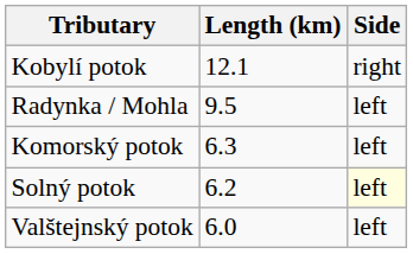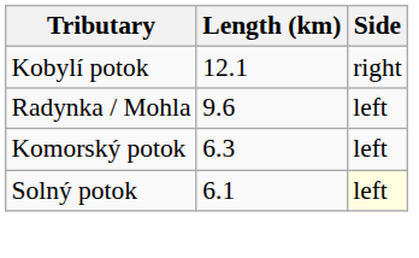 <table class="wikitable">
 <tr>
 <th>Tributary</th>
 <th>Length (km)</th>
 <th>Side</th>
 </tr>
 <tr>
 <td>Kobylí potok</td>
 <td>12.1</td>
 <td>right</td>
 </tr>
 <tr>
 <td>Radynka / Mohla</td>
-<td>9.5</td>
+<td>9.6</td>
 <td>left</td>
 </tr>
 <tr>
 <td>Komorský potok</td>
 <td>6.3</td>
 <td>left</td>
 </tr>
 <tr>
 <td>Solný potok</td>
-<td>6.2</td>
+<td>6.1</td>
 <td style="background: lightyellow;">left</td>
 </tr>
-<tr>
-<td>Valštejnský potok</td>
-<td>6.0</td>
-<td>left</td>
-</tr>
 </table>
